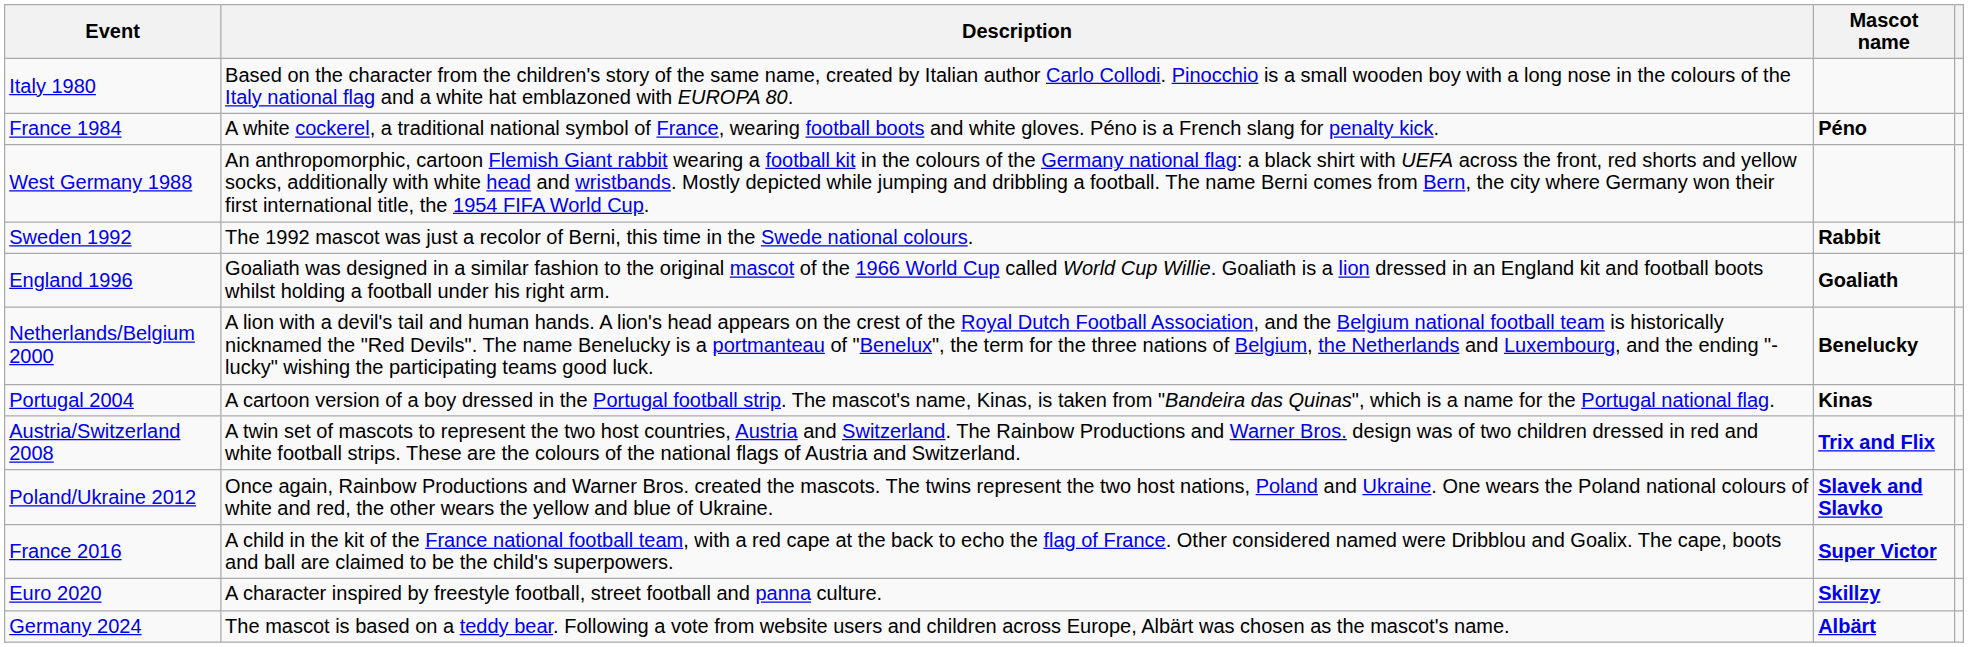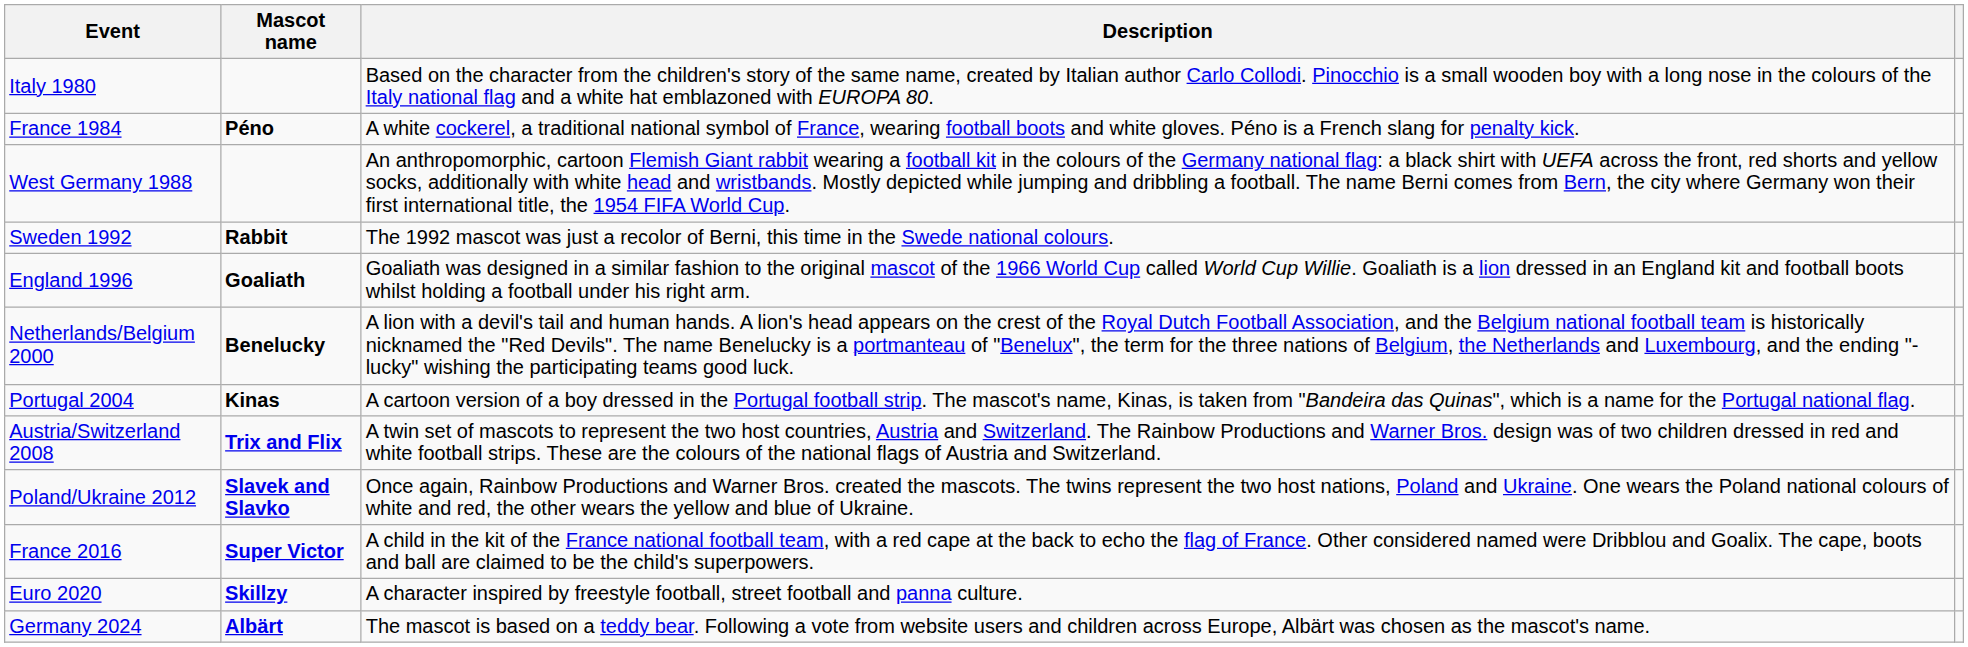 <table class="wikitable">
 <tr>
 <th>Event</th>
+<th>Mascot <br>name</th>
 <th>Description</th>
-<th>Mascot <br>name</th>
 <th></th>
 </tr>
 <tr>
 <td><a href='#'>Italy 1980</a></td>
+<td><strong></strong></td>
 <td>Based on the character from the children's story of the same name, created by Italian author <a href='#'>Carlo Collodi</a>.  <a href='#'>Pinocchio</a> is a small wooden boy with a long nose in the colours of the <a href='#'>Italy national flag</a> and a white hat emblazoned with <em>EUROPA 80</em>.</td>
-<td><strong></strong></td>
 <td></td>
 </tr>
 <tr>
 <td><a href='#'>France 1984</a></td>
+<td><strong>Péno</strong></td>
 <td>A white <a href='#'>cockerel</a>, a traditional national symbol of <a href='#'>France</a>, wearing <a href='#'>football boots</a> and white gloves. Péno is a French slang for <a href='#'>penalty kick</a>.</td>
-<td><strong>Péno</strong></td>
 <td></td>
 </tr>
 <tr>
 <td><a href='#'>West Germany 1988</a></td>
+<td><strong></strong></td>
 <td>An anthropomorphic, cartoon <a href='#'>Flemish Giant rabbit</a> wearing a <a href='#'>football kit</a> in the colours of the <a href='#'>Germany national flag</a>: a black shirt with <em>UEFA</em> across the front, red shorts and yellow socks, additionally with white <a href='#'>head</a> and <a href='#'>wristbands</a>. Mostly depicted while jumping and dribbling a football. The name Berni comes from <a href='#'>Bern</a>, the city where Germany won their first international title, the <a href='#'>1954 FIFA World Cup</a>.</td>
-<td><strong></strong></td>
 <td></td>
 </tr>
 <tr>
 <td><a href='#'>Sweden 1992</a></td>
+<td><strong>Rabbit</strong></td>
 <td>The 1992 mascot was just a recolor of Berni, this time in the <a href='#'>Swede national colours</a>.</td>
-<td><strong>Rabbit</strong></td>
 <td></td>
 </tr>
 <tr>
 <td><a href='#'>England 1996</a></td>
+<td><strong>Goaliath</strong></td>
 <td>Goaliath was designed in a similar fashion to the original <a href='#'>mascot</a> of the <a href='#'>1966 World Cup</a> called <em>World Cup Willie</em>. Goaliath is a <a href='#'>lion</a> dressed in an England kit and football boots whilst holding a football under his right arm.</td>
-<td><strong>Goaliath</strong></td>
 <td></td>
 </tr>
 <tr>
 <td><a href='#'>Netherlands/Belgium 2000</a></td>
+<td><strong>Benelucky</strong></td>
 <td>A lion with a devil's tail and human hands. A lion's head appears on the crest of the <a href='#'>Royal Dutch Football Association</a>, and the <a href='#'>Belgium national football team</a> is historically nicknamed the "Red Devils". The name Benelucky is a <a href='#'>portmanteau</a> of "<a href='#'>Benelux</a>", the term for the three nations of <a href='#'>Belgium</a>, <a href='#'>the Netherlands</a> and <a href='#'>Luxembourg</a>, and the ending "-lucky" wishing the participating teams good luck.</td>
-<td><strong>Benelucky</strong></td>
 <td></td>
 </tr>
 <tr>
 <td><a href='#'>Portugal 2004</a></td>
+<td><strong>Kinas</strong></td>
 <td>A cartoon version of a boy dressed in the <a href='#'>Portugal football strip</a>. The mascot's name, Kinas, is taken from "<em>Bandeira das Quinas</em>", which is a name for the <a href='#'>Portugal national flag</a>.</td>
-<td><strong>Kinas</strong></td>
 <td></td>
 </tr>
 <tr>
 <td><a href='#'>Austria/Switzerland 2008</a></td>
+<td><strong><a href='#'>Trix and Flix</a></strong></td>
 <td>A twin set of mascots to represent the two host countries, <a href='#'>Austria</a> and <a href='#'>Switzerland</a>. The Rainbow Productions and <a href='#'>Warner Bros.</a> design was of two children dressed in red and white football strips. These are the colours of the national flags of Austria and Switzerland.</td>
-<td><strong><a href='#'>Trix and Flix</a></strong></td>
 <td></td>
 </tr>
 <tr>
 <td><a href='#'>Poland/Ukraine 2012</a></td>
+<td><strong><a href='#'>Slavek and Slavko</a></strong></td>
 <td>Once again, Rainbow Productions and Warner Bros. created the mascots. The twins represent the two host nations, <a href='#'>Poland</a> and <a href='#'>Ukraine</a>. One wears the Poland national colours of white and red, the other wears the yellow and blue of Ukraine.</td>
-<td><strong><a href='#'>Slavek and Slavko</a></strong></td>
 <td></td>
 </tr>
 <tr>
 <td><a href='#'>France 2016</a></td>
+<td><strong><a href='#'>Super Victor</a></strong></td>
 <td>A child in the kit of the <a href='#'>France national football team</a>, with a red cape at the back to echo the <a href='#'>flag of France</a>. Other considered named were Dribblou and Goalix. The cape, boots and ball are claimed to be the child's superpowers.</td>
-<td><strong><a href='#'>Super Victor</a></strong></td>
 <td></td>
 </tr>
 <tr>
 <td><a href='#'>Euro 2020</a></td>
+<td><strong><a href='#'>Skillzy</a></strong></td>
 <td>A character inspired by freestyle football, street football and <a href='#'>panna</a> culture.</td>
-<td><strong><a href='#'>Skillzy</a></strong></td>
 <td></td>
 </tr>
 <tr>
 <td><a href='#'>Germany 2024</a></td>
+<td><strong><a href='#'>Albärt</a></strong></td>
 <td>The mascot is based on a <a href='#'>teddy bear</a>. Following a vote from website users and children across Europe, Albärt was chosen as the mascot's name.</td>
-<td><strong><a href='#'>Albärt</a></strong></td>
 <td></td>
 </tr>
 </table>
